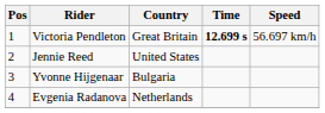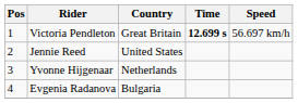 <table class="wikitable" style="font-size:95%;">
 <tr>
 <th>Pos</th>
 <th>Rider</th>
 <th>Country</th>
 <th>Time</th>
 <th>Speed</th>
 </tr>
 <tr>
 <td>1</td>
 <td>Victoria Pendleton</td>
 <td>Great Britain</td>
 <td><strong>12.699 s</strong></td>
 <td>56.697 km/h</td>
 </tr>
 <tr>
 <td>2</td>
 <td>Jennie Reed</td>
 <td>United States</td>
 <td></td>
 <td></td>
 </tr>
 <tr>
 <td>3</td>
 <td>Yvonne Hijgenaar</td>
-<td>Bulgaria</td>
+<td>Netherlands</td>
 <td></td>
 <td></td>
 </tr>
 <tr>
 <td>4</td>
 <td>Evgenia Radanova</td>
-<td>Netherlands</td>
+<td>Bulgaria</td>
 <td></td>
 <td></td>
 </tr>
 <tr>
 </tr>
 </table>
